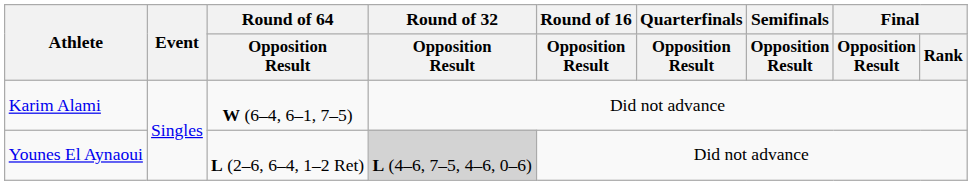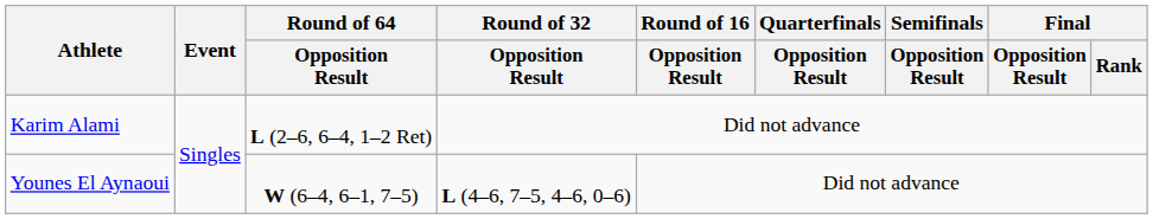 <table class="wikitable" style="font-size:90%">
 <tr>
 <th rowspan="2">Athlete</th>
 <th rowspan="2">Event</th>
 <th>Round of 64</th>
 <th>Round of 32</th>
 <th>Round of 16</th>
 <th>Quarterfinals</th>
 <th>Semifinals</th>
 <th colspan=2>Final</th>
 </tr>
 <tr style="font-size:95%">
 <th>Opposition<br>Result</th>
 <th>Opposition<br>Result</th>
 <th>Opposition<br>Result</th>
 <th>Opposition<br>Result</th>
 <th>Opposition<br>Result</th>
 <th>Opposition<br>Result</th>
 <th>Rank</th>
 </tr>
 <tr align=center>
 <td align=left><a href='#'>Karim Alami</a></td>
 <td align=left rowspan=2><a href='#'>Singles</a></td>
-<td><br><strong>W</strong> (6–4, 6–1, 7–5)</td>
+<td><br><strong>L</strong> (2–6, 6–4, 1–2 Ret)</td>
 <td colspan=6>Did not advance</td>
 </tr>
 <tr align=center>
 <td align=left><a href='#'>Younes El Aynaoui</a></td>
-<td><br><strong>L</strong> (2–6, 6–4, 1–2 Ret)</td>
-<td style="background: lightgrey;"><br><strong>L</strong> (4–6, 7–5, 4–6, 0–6)</td>
+<td><br><strong>W</strong> (6–4, 6–1, 7–5)</td>
+<td><br><strong>L</strong> (4–6, 7–5, 4–6, 0–6)</td>
 <td colspan=5>Did not advance</td>
 </tr>
 </table>
